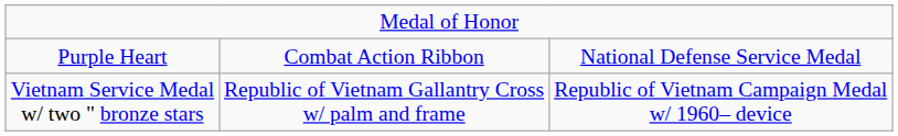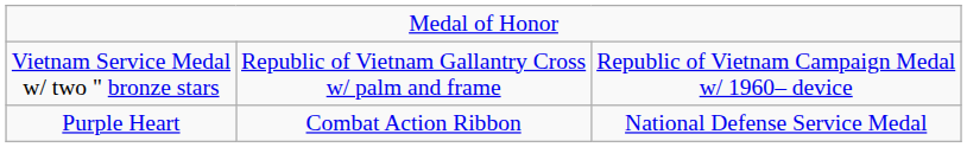 <table class="wikitable" style="margin:1em auto; text-align:center;">
 <tr>
 <td colspan="3"><a href='#'>Medal of Honor</a></td>
+</tr>
+<tr>
+<td><a href='#'>Vietnam Service Medal</a> <br> w/ two " <a href='#'>bronze stars</a></td>
+<td><a href='#'>Republic of Vietnam Gallantry Cross <br>w/ palm and frame</a></td>
+<td><a href='#'>Republic of Vietnam Campaign Medal <br>w/ 1960– device</a></td>
 </tr>
 <tr>
 <td><a href='#'>Purple Heart</a></td>
 <td><a href='#'>Combat Action Ribbon</a></td>
 <td><a href='#'>National Defense Service Medal</a></td>
 </tr>
-<tr>
-<td><a href='#'>Vietnam Service Medal</a> <br> w/ two " <a href='#'>bronze stars</a></td>
-<td><a href='#'>Republic of Vietnam Gallantry Cross <br>w/ palm and frame</a></td>
-<td><a href='#'>Republic of Vietnam Campaign Medal <br>w/ 1960– device</a></td>
-</tr>
 </table>
